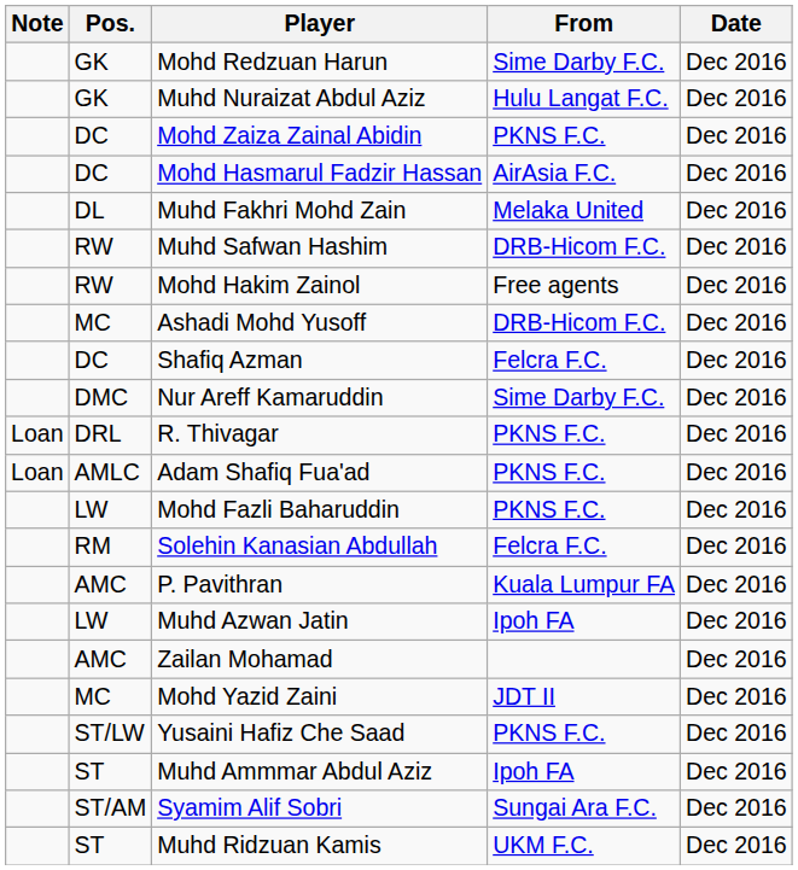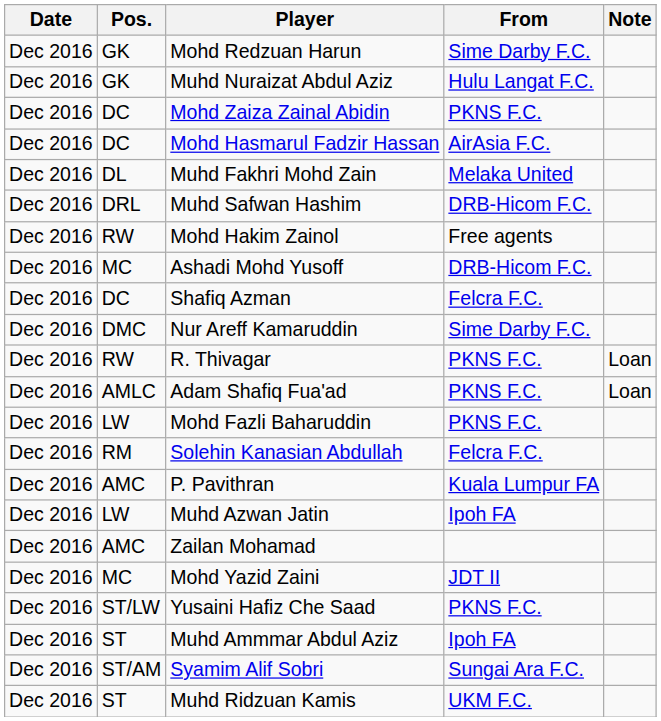 <table class="wikitable sortable">
 <tr>
-<th>Note</th>
+<th>Date</th>
 <th>Pos.</th>
 <th>Player</th>
 <th>From</th>
-<th>Date</th>
+<th>Note</th>
 </tr>
 <tr>
-<td></td>
+<td>Dec 2016</td>
 <td>GK</td>
 <td> Mohd Redzuan Harun</td>
 <td> <a href='#'>Sime Darby F.C.</a></td>
-<td>Dec 2016</td>
+<td></td>
 </tr>
 <tr>
-<td></td>
+<td>Dec 2016</td>
 <td>GK</td>
 <td> Muhd Nuraizat Abdul Aziz</td>
 <td> <a href='#'>Hulu Langat F.C.</a></td>
-<td>Dec 2016</td>
+<td></td>
 </tr>
 <tr>
-<td></td>
+<td>Dec 2016</td>
 <td>DC</td>
 <td> <a href='#'>Mohd Zaiza Zainal Abidin</a></td>
 <td> <a href='#'>PKNS F.C.</a></td>
-<td>Dec 2016</td>
+<td></td>
 </tr>
 <tr>
-<td></td>
+<td>Dec 2016</td>
 <td>DC</td>
 <td> <a href='#'>Mohd Hasmarul Fadzir Hassan</a></td>
 <td> <a href='#'>AirAsia F.C.</a></td>
-<td>Dec 2016</td>
+<td></td>
 </tr>
 <tr>
-<td></td>
+<td>Dec 2016</td>
 <td>DL</td>
 <td> Muhd Fakhri Mohd Zain</td>
 <td> <a href='#'>Melaka United</a></td>
-<td>Dec 2016</td>
+<td></td>
 </tr>
 <tr>
-<td></td>
-<td>RW</td>
+<td>Dec 2016</td>
+<td>DRL</td>
 <td> Muhd Safwan Hashim</td>
 <td> <a href='#'>DRB-Hicom F.C.</a></td>
-<td>Dec 2016</td>
+<td></td>
 </tr>
 <tr>
-<td></td>
+<td>Dec 2016</td>
 <td>RW</td>
 <td> Mohd Hakim Zainol</td>
 <td> Free agents</td>
-<td>Dec 2016</td>
+<td></td>
 </tr>
 <tr>
-<td></td>
+<td>Dec 2016</td>
 <td>MC</td>
 <td> Ashadi Mohd Yusoff</td>
 <td> <a href='#'>DRB-Hicom F.C.</a></td>
-<td>Dec 2016</td>
+<td></td>
 </tr>
 <tr>
-<td></td>
+<td>Dec 2016</td>
 <td>DC</td>
 <td> Shafiq Azman</td>
 <td> <a href='#'>Felcra F.C.</a></td>
-<td>Dec 2016</td>
+<td></td>
 </tr>
 <tr>
-<td></td>
+<td>Dec 2016</td>
 <td>DMC</td>
 <td> Nur Areff Kamaruddin</td>
 <td> <a href='#'>Sime Darby F.C.</a></td>
-<td>Dec 2016</td>
+<td></td>
 </tr>
 <tr>
-<td>Loan</td>
-<td>DRL</td>
+<td>Dec 2016</td>
+<td>RW</td>
 <td> R. Thivagar</td>
 <td> <a href='#'>PKNS F.C.</a></td>
-<td>Dec 2016</td>
+<td>Loan</td>
 </tr>
 <tr>
-<td>Loan</td>
+<td>Dec 2016</td>
 <td>AMLC</td>
 <td> Adam Shafiq Fua'ad</td>
 <td> <a href='#'>PKNS F.C.</a></td>
-<td>Dec 2016</td>
+<td>Loan</td>
 </tr>
 <tr>
-<td></td>
+<td>Dec 2016</td>
 <td>LW</td>
 <td> Mohd Fazli Baharuddin</td>
 <td> <a href='#'>PKNS F.C.</a></td>
-<td>Dec 2016</td>
+<td></td>
 </tr>
 <tr>
-<td></td>
+<td>Dec 2016</td>
 <td>RM</td>
 <td> <a href='#'>Solehin Kanasian Abdullah</a></td>
 <td> <a href='#'>Felcra F.C.</a></td>
-<td>Dec 2016</td>
+<td></td>
 </tr>
 <tr>
-<td></td>
+<td>Dec 2016</td>
 <td>AMC</td>
 <td> P. Pavithran</td>
 <td> <a href='#'>Kuala Lumpur FA</a></td>
-<td>Dec 2016</td>
+<td></td>
 </tr>
 <tr>
-<td></td>
+<td>Dec 2016</td>
 <td>LW</td>
 <td> Muhd Azwan Jatin</td>
 <td> <a href='#'>Ipoh FA</a></td>
-<td>Dec 2016</td>
+<td></td>
 </tr>
 <tr>
-<td></td>
+<td>Dec 2016</td>
 <td>AMC</td>
 <td> Zailan Mohamad</td>
 <td></td>
-<td>Dec 2016</td>
+<td></td>
 </tr>
 <tr>
-<td></td>
+<td>Dec 2016</td>
 <td>MC</td>
 <td> Mohd Yazid Zaini</td>
 <td> <a href='#'>JDT II</a></td>
-<td>Dec 2016</td>
+<td></td>
 </tr>
 <tr>
-<td></td>
+<td>Dec 2016</td>
 <td>ST/LW</td>
 <td> Yusaini Hafiz Che Saad</td>
 <td> <a href='#'>PKNS F.C.</a></td>
-<td>Dec 2016</td>
+<td></td>
 </tr>
 <tr>
-<td></td>
+<td>Dec 2016</td>
 <td>ST</td>
 <td> Muhd Ammmar Abdul Aziz</td>
 <td> <a href='#'>Ipoh FA</a></td>
-<td>Dec 2016</td>
+<td></td>
 </tr>
 <tr>
-<td></td>
+<td>Dec 2016</td>
 <td>ST/AM</td>
 <td> <a href='#'>Syamim Alif Sobri</a></td>
 <td> <a href='#'>Sungai Ara F.C.</a></td>
-<td>Dec 2016</td>
+<td></td>
 </tr>
 <tr>
-<td></td>
+<td>Dec 2016</td>
 <td>ST</td>
 <td> Muhd Ridzuan Kamis</td>
 <td> <a href='#'>UKM F.C.</a></td>
-<td>Dec 2016</td>
+<td></td>
 </tr>
 </table>
